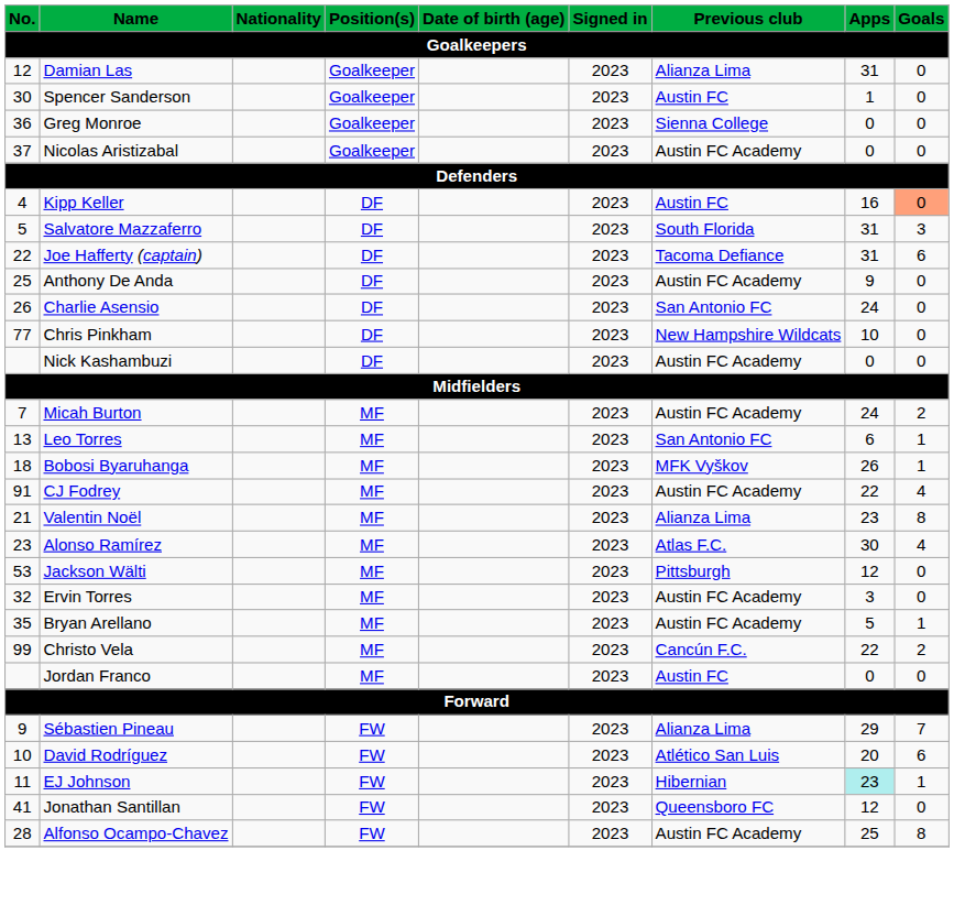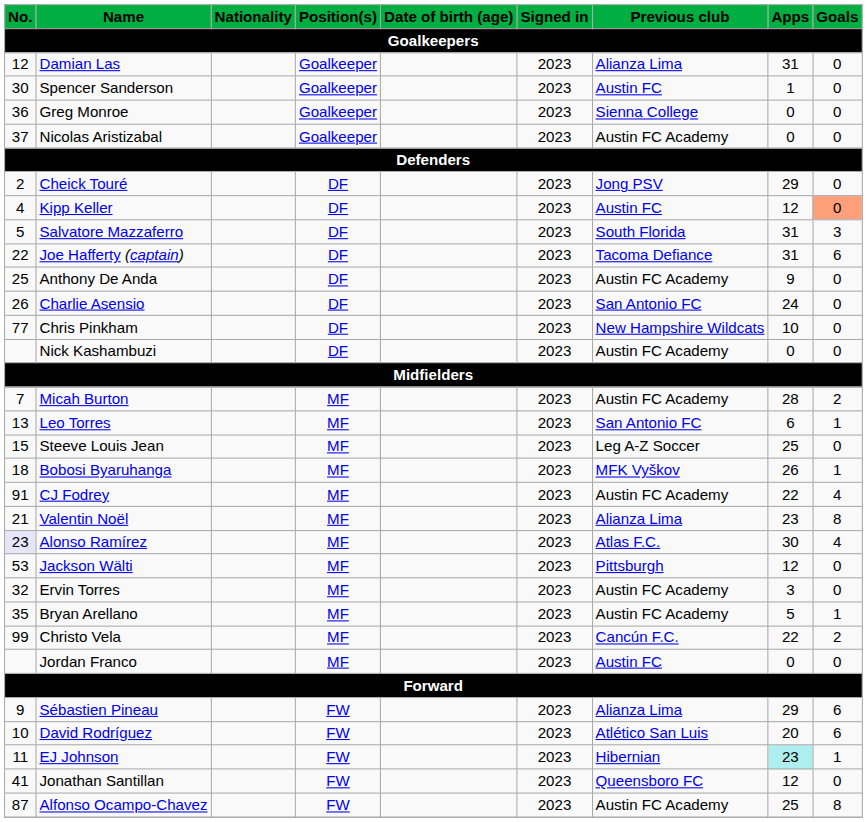 <table class="wikitable" style="text-align:center; font-size:90%;">
 <tr>
 <th style="background:#00AE42; color:black; text-align:center;">No.</th>
 <th style="background:#00AE42; color:black; text-align:center;">Name</th>
 <th style="background:#00AE42; color:black; text-align:center;">Nationality</th>
 <th style="background:#00AE42; color:black; text-align:center;">Position(s)</th>
 <th style="background:#00AE42; color:black; text-align:center;">Date of birth (age)</th>
 <th style="background:#00AE42; color:black; text-align:center;">Signed in</th>
 <th style="background:#00AE42; color:black; text-align:center;">Previous club</th>
 <th style="background:#00AE42; color:black; text-align:center;">Apps</th>
 <th style="background:#00AE42; color:black; text-align:center;">Goals</th>
 </tr>
 <tr>
 <th colspan=9 style="background:black; color:white; text-align:center;">Goalkeepers</th>
 </tr>
 <tr>
 <td>12</td>
 <td align="left"><a href='#'>Damian Las</a></td>
 <td></td>
 <td><a href='#'>Goalkeeper</a></td>
 <td></td>
 <td>2023</td>
 <td align="left"> <a href='#'>Alianza Lima</a></td>
 <td>31</td>
 <td>0</td>
 </tr>
 <tr>
 <td>30</td>
 <td align="left">Spencer Sanderson</td>
 <td></td>
 <td><a href='#'>Goalkeeper</a></td>
 <td></td>
 <td>2023</td>
 <td align="left"> <a href='#'>Austin FC</a></td>
 <td>1</td>
 <td>0</td>
 </tr>
 <tr>
 <td>36</td>
 <td align="left">Greg Monroe</td>
 <td></td>
 <td><a href='#'>Goalkeeper</a></td>
 <td></td>
 <td>2023</td>
 <td align="left"> <a href='#'>Sienna College</a></td>
 <td>0</td>
 <td>0</td>
 </tr>
 <tr>
 <td>37</td>
 <td align="left">Nicolas Aristizabal</td>
 <td></td>
 <td><a href='#'>Goalkeeper</a></td>
 <td></td>
 <td>2023</td>
 <td align="left"> Austin FC Academy</td>
 <td>0</td>
 <td>0</td>
 </tr>
 <tr>
 <th colspan=9 style="background:black; color:white; text-align:center;">Defenders</th>
 </tr>
 <tr>
+<td>2</td>
+<td align="left"><a href='#'>Cheick Touré</a></td>
+<td></td>
+<td><a href='#'>DF</a></td>
+<td></td>
+<td>2023</td>
+<td align="left"> <a href='#'>Jong PSV</a></td>
+<td>29</td>
+<td>0</td>
+</tr>
+<tr>
 <td>4</td>
 <td align="left"><a href='#'>Kipp Keller</a></td>
 <td></td>
 <td><a href='#'>DF</a></td>
 <td></td>
 <td>2023</td>
 <td align="left"> <a href='#'>Austin FC</a></td>
-<td>16</td>
+<td>12</td>
 <td style="background: lightsalmon;">0</td>
 </tr>
 <tr>
 <td>5</td>
 <td align="left"><a href='#'>Salvatore Mazzaferro</a></td>
 <td></td>
 <td><a href='#'>DF</a></td>
 <td></td>
 <td>2023</td>
 <td align="left"> <a href='#'>South Florida</a></td>
 <td>31</td>
 <td>3</td>
 </tr>
 <tr>
 <td>22</td>
 <td align="left"><a href='#'>Joe Hafferty</a> <em>(<a href='#'>captain</a>)</em></td>
 <td></td>
 <td><a href='#'>DF</a></td>
 <td></td>
 <td>2023</td>
 <td align="left"> <a href='#'>Tacoma Defiance</a></td>
 <td>31</td>
 <td>6</td>
 </tr>
 <tr>
 <td>25</td>
 <td align="left">Anthony De Anda</td>
 <td></td>
 <td><a href='#'>DF</a></td>
 <td></td>
 <td>2023</td>
 <td align="left"> Austin FC Academy</td>
 <td>9</td>
 <td>0</td>
 </tr>
 <tr>
 <td>26</td>
 <td align="left"><a href='#'>Charlie Asensio</a></td>
 <td></td>
 <td><a href='#'>DF</a></td>
 <td></td>
 <td>2023</td>
 <td align="left"> <a href='#'>San Antonio FC</a></td>
 <td>24</td>
 <td>0</td>
 </tr>
 <tr>
 <td>77</td>
 <td align="left">Chris Pinkham</td>
 <td></td>
 <td><a href='#'>DF</a></td>
 <td></td>
 <td>2023</td>
 <td align="left"> <a href='#'>New Hampshire Wildcats</a></td>
 <td>10</td>
 <td>0</td>
 </tr>
 <tr>
 <td></td>
 <td align="left">Nick Kashambuzi</td>
 <td></td>
 <td><a href='#'>DF</a></td>
 <td></td>
 <td>2023</td>
 <td align="left"> Austin FC Academy</td>
 <td>0</td>
 <td>0</td>
 </tr>
 <tr>
 <th colspan=9 style="background:black; color:white; text-align:center;">Midfielders</th>
 </tr>
 <tr>
 <td>7</td>
 <td align="left"><a href='#'>Micah Burton</a></td>
 <td></td>
 <td><a href='#'>MF</a></td>
 <td></td>
 <td>2023</td>
 <td align="left"> Austin FC Academy</td>
-<td>24</td>
+<td>28</td>
 <td>2</td>
 </tr>
 <tr>
 <td>13</td>
 <td align="left"><a href='#'>Leo Torres</a></td>
 <td></td>
 <td><a href='#'>MF</a></td>
 <td></td>
 <td>2023</td>
 <td align="left"> <a href='#'>San Antonio FC</a></td>
 <td>6</td>
 <td>1</td>
+</tr>
+<tr>
+<td>15</td>
+<td align="left">Steeve Louis Jean</td>
+<td></td>
+<td><a href='#'>MF</a></td>
+<td></td>
+<td>2023</td>
+<td align="left"> Leg A-Z Soccer</td>
+<td>25</td>
+<td>0</td>
 </tr>
 <tr>
 <td>18</td>
 <td align="left"><a href='#'>Bobosi Byaruhanga</a></td>
 <td></td>
 <td><a href='#'>MF</a></td>
 <td></td>
 <td>2023</td>
 <td align="left"> <a href='#'>MFK Vyškov</a></td>
 <td>26</td>
 <td>1</td>
 </tr>
 <tr>
 <td>91</td>
 <td align="left"><a href='#'>CJ Fodrey</a></td>
 <td></td>
 <td><a href='#'>MF</a></td>
 <td></td>
 <td>2023</td>
 <td align="left"> Austin FC Academy</td>
 <td>22</td>
 <td>4</td>
 </tr>
 <tr>
 <td>21</td>
 <td align="left"><a href='#'>Valentin Noël</a></td>
 <td></td>
 <td><a href='#'>MF</a></td>
 <td></td>
 <td>2023</td>
 <td align="left"> <a href='#'>Alianza Lima</a></td>
 <td>23</td>
 <td>8</td>
 </tr>
 <tr>
-<td>23</td>
+<td style="background: lavender;">23</td>
 <td align="left"><a href='#'>Alonso Ramírez</a></td>
 <td></td>
 <td><a href='#'>MF</a></td>
 <td></td>
 <td>2023</td>
 <td align="left"> <a href='#'>Atlas F.C.</a></td>
 <td>30</td>
 <td>4</td>
 </tr>
 <tr>
 <td>53</td>
 <td align="left"><a href='#'>Jackson Wälti</a></td>
 <td></td>
 <td><a href='#'>MF</a></td>
 <td></td>
 <td>2023</td>
 <td align="left"> <a href='#'>Pittsburgh</a></td>
 <td>12</td>
 <td>0</td>
 </tr>
 <tr>
 <td>32</td>
 <td align="left">Ervin Torres</td>
 <td></td>
 <td><a href='#'>MF</a></td>
 <td></td>
 <td>2023</td>
 <td align="left"> Austin FC Academy</td>
 <td>3</td>
 <td>0</td>
 </tr>
 <tr>
 <td>35</td>
 <td align="left">Bryan Arellano</td>
 <td></td>
 <td><a href='#'>MF</a></td>
 <td></td>
 <td>2023</td>
 <td align="left"> Austin FC Academy</td>
 <td>5</td>
 <td>1</td>
 </tr>
 <tr>
 <td>99</td>
 <td align="left">Christo Vela</td>
 <td></td>
 <td><a href='#'>MF</a></td>
 <td></td>
 <td>2023</td>
 <td align="left"> <a href='#'>Cancún F.C.</a></td>
 <td>22</td>
 <td>2</td>
 </tr>
 <tr>
 <td></td>
 <td align="left">Jordan Franco</td>
 <td></td>
 <td><a href='#'>MF</a></td>
 <td></td>
 <td>2023</td>
 <td align="left"> <a href='#'>Austin FC</a></td>
 <td>0</td>
 <td>0</td>
 </tr>
 <tr>
 <th colspan=9 style="background:black; color:white; text-align:center;">Forward</th>
 </tr>
 <tr>
 <td>9</td>
 <td align="left"><a href='#'>Sébastien Pineau</a></td>
 <td></td>
 <td><a href='#'>FW</a></td>
 <td></td>
 <td>2023</td>
 <td align="left"> <a href='#'>Alianza Lima</a></td>
 <td>29</td>
-<td>7</td>
+<td>6</td>
 </tr>
 <tr>
 <td>10</td>
 <td align="left"><a href='#'>David Rodríguez</a></td>
 <td></td>
 <td><a href='#'>FW</a></td>
 <td></td>
 <td>2023</td>
 <td align="left"> <a href='#'>Atlético San Luis</a></td>
 <td>20</td>
 <td>6</td>
 </tr>
 <tr>
 <td>11</td>
 <td align="left"><a href='#'>EJ Johnson</a></td>
 <td></td>
 <td><a href='#'>FW</a></td>
 <td></td>
 <td>2023</td>
 <td align="left"> <a href='#'>Hibernian</a></td>
 <td style="background: paleturquoise;">23</td>
 <td>1</td>
 </tr>
 <tr>
 <td>41</td>
 <td align="left">Jonathan Santillan</td>
 <td></td>
 <td><a href='#'>FW</a></td>
 <td></td>
 <td>2023</td>
 <td align="left"> <a href='#'>Queensboro FC</a></td>
 <td>12</td>
 <td>0</td>
 </tr>
 <tr>
-<td>28</td>
+<td>87</td>
 <td align="left"><a href='#'>Alfonso Ocampo-Chavez</a></td>
 <td></td>
 <td><a href='#'>FW</a></td>
 <td></td>
 <td>2023</td>
 <td align="left"> Austin FC Academy</td>
 <td>25</td>
 <td>8</td>
 </tr>
 <tr>
 </tr>
 </table>
